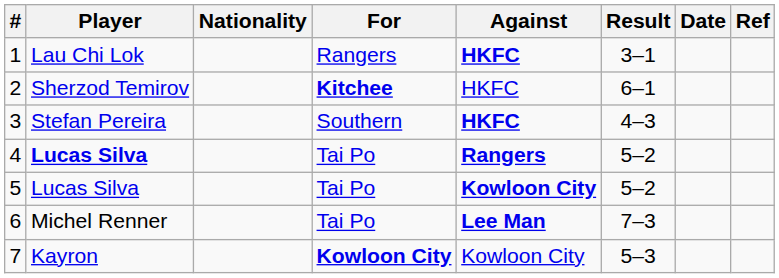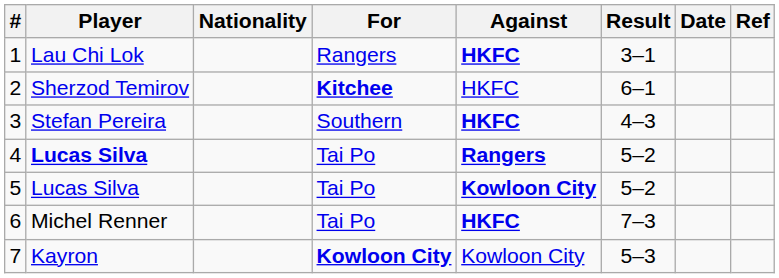 <table class="wikitable sortable">
 <tr>
 <th>#</th>
 <th>Player</th>
 <th>Nationality</th>
 <th>For</th>
 <th>Against</th>
 <th align=center>Result</th>
 <th>Date</th>
 <th>Ref</th>
 </tr>
 <tr>
 <td>1</td>
 <td><a href='#'>Lau Chi Lok</a></td>
 <td></td>
 <td><a href='#'>Rangers</a></td>
 <td><strong><a href='#'>HKFC</a></strong></td>
 <td style="text-align:center;">3–1</td>
 <td></td>
 <td></td>
 </tr>
 <tr>
 <td>2</td>
 <td><a href='#'>Sherzod Temirov</a></td>
 <td></td>
 <td><strong><a href='#'>Kitchee</a></strong></td>
 <td><a href='#'>HKFC</a></td>
 <td style="text-align:center;">6–1</td>
 <td></td>
 <td></td>
 </tr>
 <tr>
 <td>3</td>
 <td><a href='#'>Stefan Pereira</a></td>
 <td></td>
 <td><a href='#'>Southern</a></td>
 <td><strong><a href='#'>HKFC</a></strong></td>
 <td style="text-align:center;">4–3</td>
 <td></td>
 <td></td>
 </tr>
 <tr>
 <td>4</td>
 <td><strong><a href='#'>Lucas Silva</a></strong></td>
 <td></td>
 <td><a href='#'>Tai Po</a></td>
 <td><strong><a href='#'>Rangers</a></strong></td>
 <td style="text-align:center;">5–2</td>
 <td></td>
 <td></td>
 </tr>
 <tr>
 <td>5</td>
 <td><a href='#'>Lucas Silva</a></td>
 <td></td>
 <td><a href='#'>Tai Po</a></td>
 <td><strong><a href='#'>Kowloon City</a></strong></td>
 <td style="text-align:center;">5–2</td>
 <td></td>
 <td></td>
 </tr>
 <tr>
 <td>6</td>
 <td>Michel Renner</td>
 <td></td>
 <td><a href='#'>Tai Po</a></td>
-<td><strong><a href='#'>Lee Man</a></strong></td>
+<td><strong><a href='#'>HKFC</a></strong></td>
 <td style="text-align:center;">7–3</td>
 <td></td>
 <td></td>
 </tr>
 <tr>
 <td>7</td>
 <td><a href='#'>Kayron</a></td>
 <td></td>
 <td><strong><a href='#'>Kowloon City</a></strong></td>
 <td><a href='#'>Kowloon City</a></td>
 <td style="text-align:center;">5–3</td>
 <td></td>
 <td></td>
 </tr>
 </table>
